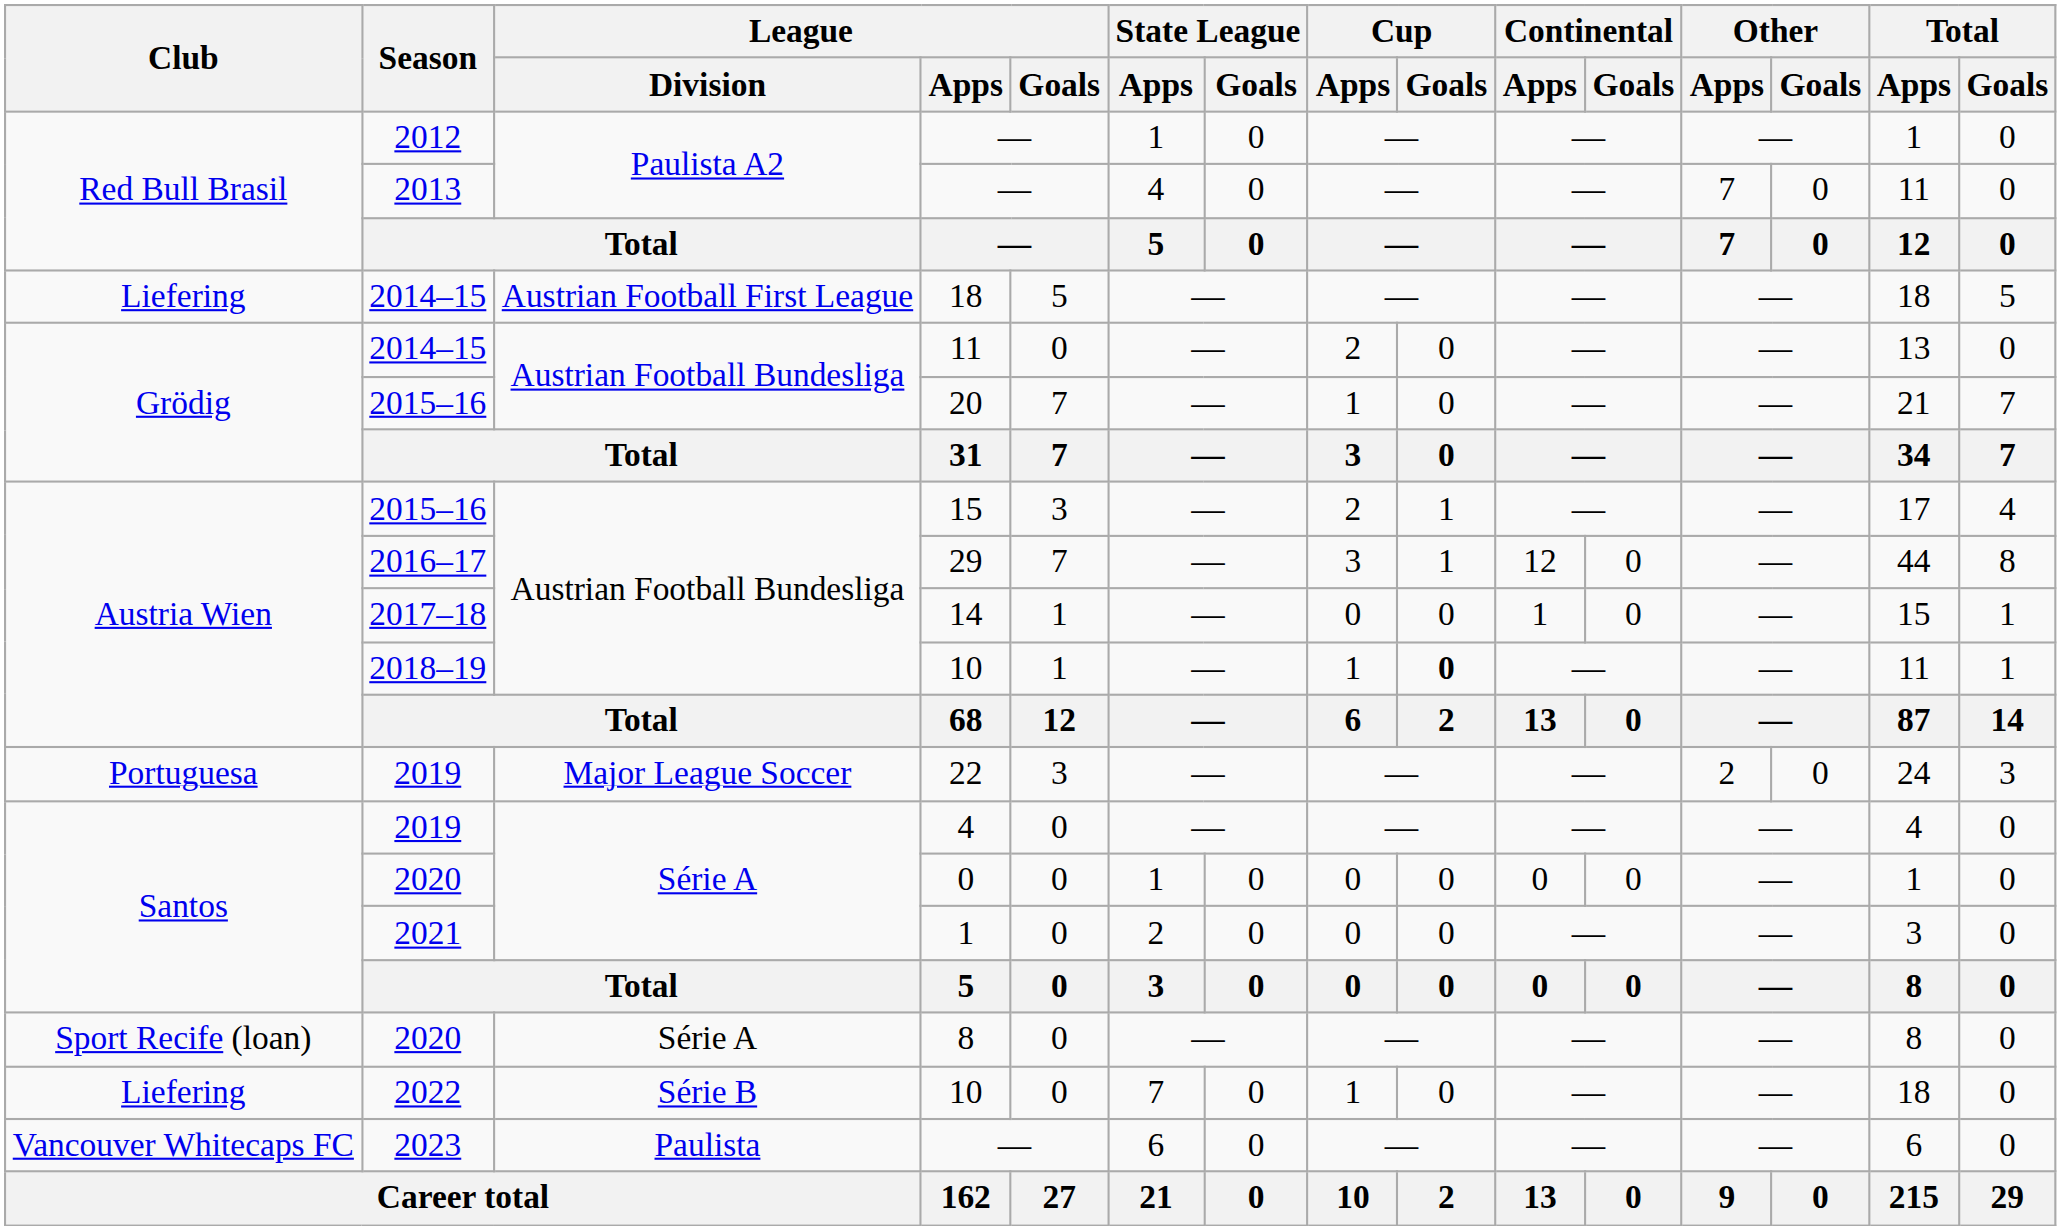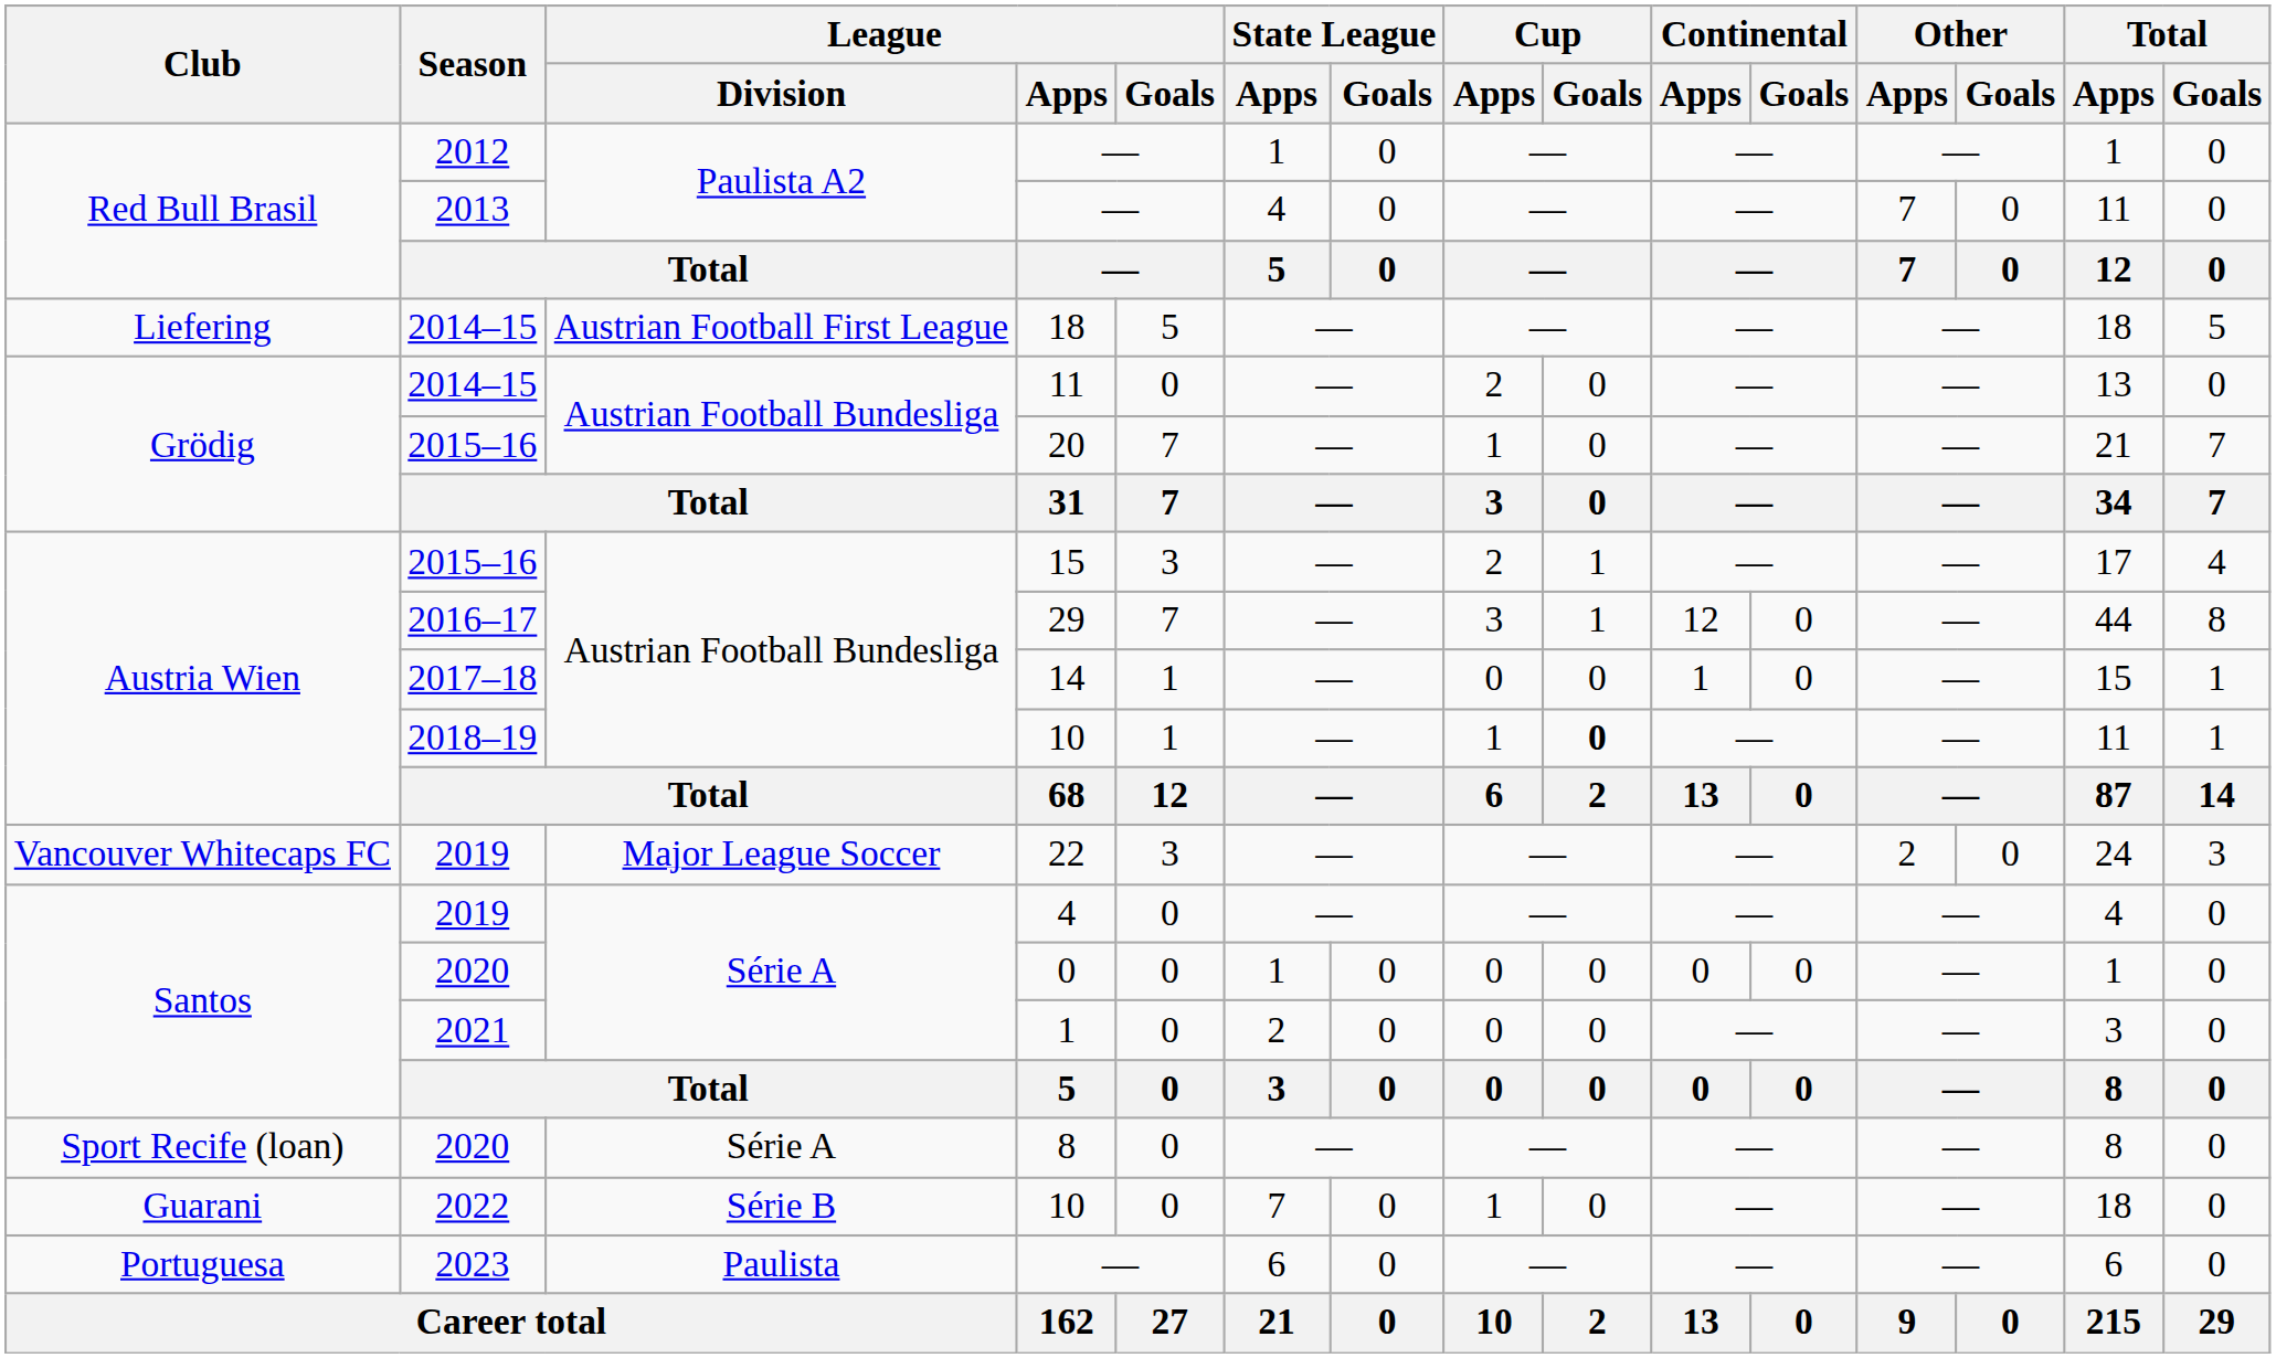 <table class="wikitable" style="text-align: center;">
 <tr>
 <th rowspan="2">Club</th>
 <th rowspan="2">Season</th>
 <th colspan="3">League</th>
 <th colspan="2">State League</th>
 <th colspan="2">Cup</th>
 <th colspan="2">Continental</th>
 <th colspan="2">Other</th>
 <th colspan="2">Total</th>
 </tr>
 <tr>
 <th>Division</th>
 <th>Apps</th>
 <th>Goals</th>
 <th>Apps</th>
 <th>Goals</th>
 <th>Apps</th>
 <th>Goals</th>
 <th>Apps</th>
 <th>Goals</th>
 <th>Apps</th>
 <th>Goals</th>
 <th>Apps</th>
 <th>Goals</th>
 </tr>
 <tr>
 <td rowspan="3" valign="center"><a href='#'>Red Bull Brasil</a></td>
 <td><a href='#'>2012</a></td>
 <td rowspan="2"><a href='#'>Paulista A2</a></td>
 <td colspan="2">—</td>
 <td>1</td>
 <td>0</td>
 <td colspan="2">—</td>
 <td colspan="2">—</td>
 <td colspan="2">—</td>
 <td>1</td>
 <td>0</td>
 </tr>
 <tr>
 <td><a href='#'>2013</a></td>
 <td colspan="2">—</td>
 <td>4</td>
 <td>0</td>
 <td colspan="2">—</td>
 <td colspan="2">—</td>
 <td>7</td>
 <td>0</td>
 <td>11</td>
 <td>0</td>
 </tr>
 <tr>
 <th colspan="2">Total</th>
 <th colspan="2">—</th>
 <th>5</th>
 <th>0</th>
 <th colspan="2">—</th>
 <th colspan="2">—</th>
 <th>7</th>
 <th>0</th>
 <th>12</th>
 <th>0</th>
 </tr>
 <tr>
 <td valign="center"><a href='#'>Liefering</a></td>
 <td><a href='#'>2014–15</a></td>
 <td><a href='#'>Austrian Football First League</a></td>
 <td>18</td>
 <td>5</td>
 <td colspan="2">—</td>
 <td colspan="2">—</td>
 <td colspan="2">—</td>
 <td colspan="2">—</td>
 <td>18</td>
 <td>5</td>
 </tr>
 <tr>
 <td rowspan="3" valign="center"><a href='#'>Grödig</a></td>
 <td><a href='#'>2014–15</a></td>
 <td rowspan="2"><a href='#'>Austrian Football Bundesliga</a></td>
 <td>11</td>
 <td>0</td>
 <td colspan="2">—</td>
 <td>2</td>
 <td>0</td>
 <td colspan="2">—</td>
 <td colspan="2">—</td>
 <td>13</td>
 <td>0</td>
 </tr>
 <tr>
 <td><a href='#'>2015–16</a></td>
 <td>20</td>
 <td>7</td>
 <td colspan="2">—</td>
 <td>1</td>
 <td>0</td>
 <td colspan="2">—</td>
 <td colspan="2">—</td>
 <td>21</td>
 <td>7</td>
 </tr>
 <tr>
 <th colspan="2">Total</th>
 <th>31</th>
 <th>7</th>
 <th colspan="2">—</th>
 <th>3</th>
 <th>0</th>
 <th colspan="2">—</th>
 <th colspan="2">—</th>
 <th>34</th>
 <th>7</th>
 </tr>
 <tr>
 <td rowspan="5" valign="center"><a href='#'>Austria Wien</a></td>
 <td><a href='#'>2015–16</a></td>
 <td rowspan="4">Austrian Football Bundesliga</td>
 <td>15</td>
 <td>3</td>
 <td colspan="2">—</td>
 <td>2</td>
 <td>1</td>
 <td colspan="2">—</td>
 <td colspan="2">—</td>
 <td>17</td>
 <td>4</td>
 </tr>
 <tr>
 <td><a href='#'>2016–17</a></td>
 <td>29</td>
 <td>7</td>
 <td colspan="2">—</td>
 <td>3</td>
 <td>1</td>
 <td>12</td>
 <td>0</td>
 <td colspan="2">—</td>
 <td>44</td>
 <td>8</td>
 </tr>
 <tr>
 <td><a href='#'>2017–18</a></td>
 <td>14</td>
 <td>1</td>
 <td colspan="2">—</td>
 <td>0</td>
 <td>0</td>
 <td>1</td>
 <td>0</td>
 <td colspan="2">—</td>
 <td>15</td>
 <td>1</td>
 </tr>
 <tr>
 <td><a href='#'>2018–19</a></td>
 <td>10</td>
 <td>1</td>
 <td colspan="2">—</td>
 <td>1</td>
 <td><strong>0</strong></td>
 <td colspan="2">—</td>
 <td colspan="2">—</td>
 <td>11</td>
 <td>1</td>
 </tr>
 <tr>
 <th colspan="2">Total</th>
 <th>68</th>
 <th>12</th>
 <th colspan="2">—</th>
 <th>6</th>
 <th>2</th>
 <th>13</th>
 <th>0</th>
 <th colspan="2">—</th>
 <th>87</th>
 <th>14</th>
 </tr>
 <tr>
-<td valign="center"><a href='#'>Portuguesa</a></td>
+<td valign="center"><a href='#'>Vancouver Whitecaps FC</a></td>
 <td><a href='#'>2019</a></td>
 <td><a href='#'>Major League Soccer</a></td>
 <td>22</td>
 <td>3</td>
 <td colspan="2">—</td>
 <td colspan="2">—</td>
 <td colspan="2">—</td>
 <td>2</td>
 <td>0</td>
 <td>24</td>
 <td>3</td>
 </tr>
 <tr>
 <td rowspan="4" valign="center"><a href='#'>Santos</a></td>
 <td><a href='#'>2019</a></td>
 <td rowspan="3"><a href='#'>Série A</a></td>
 <td>4</td>
 <td>0</td>
 <td colspan="2">—</td>
 <td colspan="2">—</td>
 <td colspan="2">—</td>
 <td colspan="2">—</td>
 <td>4</td>
 <td>0</td>
 </tr>
 <tr>
 <td><a href='#'>2020</a></td>
 <td>0</td>
 <td>0</td>
 <td>1</td>
 <td>0</td>
 <td>0</td>
 <td>0</td>
 <td>0</td>
 <td>0</td>
 <td colspan="2">—</td>
 <td>1</td>
 <td>0</td>
 </tr>
 <tr>
 <td><a href='#'>2021</a></td>
 <td>1</td>
 <td>0</td>
 <td>2</td>
 <td>0</td>
 <td>0</td>
 <td>0</td>
 <td colspan="2">—</td>
 <td colspan="2">—</td>
 <td>3</td>
 <td>0</td>
 </tr>
 <tr>
 <th colspan="2">Total</th>
 <th>5</th>
 <th>0</th>
 <th>3</th>
 <th>0</th>
 <th>0</th>
 <th>0</th>
 <th>0</th>
 <th>0</th>
 <th colspan="2">—</th>
 <th>8</th>
 <th>0</th>
 </tr>
 <tr>
 <td valign="center"><a href='#'>Sport Recife</a> (loan)</td>
 <td><a href='#'>2020</a></td>
 <td>Série A</td>
 <td>8</td>
 <td>0</td>
 <td colspan="2">—</td>
 <td colspan="2">—</td>
 <td colspan="2">—</td>
 <td colspan="2">—</td>
 <td>8</td>
 <td>0</td>
 </tr>
 <tr>
-<td valign="center"><a href='#'>Liefering</a></td>
+<td valign="center"><a href='#'>Guarani</a></td>
 <td><a href='#'>2022</a></td>
 <td><a href='#'>Série B</a></td>
 <td>10</td>
 <td>0</td>
 <td>7</td>
 <td>0</td>
 <td>1</td>
 <td>0</td>
 <td colspan="2">—</td>
 <td colspan="2">—</td>
 <td>18</td>
 <td>0</td>
 </tr>
 <tr>
-<td valign="center"><a href='#'>Vancouver Whitecaps FC</a></td>
+<td valign="center"><a href='#'>Portuguesa</a></td>
 <td><a href='#'>2023</a></td>
 <td><a href='#'>Paulista</a></td>
 <td colspan="2">—</td>
 <td>6</td>
 <td>0</td>
 <td colspan="2">—</td>
 <td colspan="2">—</td>
 <td colspan="2">—</td>
 <td>6</td>
 <td>0</td>
 </tr>
 <tr>
 <th colspan="3">Career total</th>
 <th>162</th>
 <th>27</th>
 <th>21</th>
 <th>0</th>
 <th>10</th>
 <th>2</th>
 <th>13</th>
 <th>0</th>
 <th>9</th>
 <th>0</th>
 <th>215</th>
 <th>29</th>
 </tr>
 </table>
